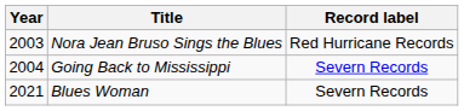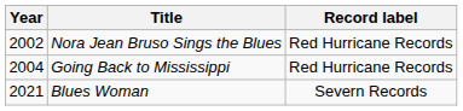 <table class="wikitable sortable">
 <tr>
 <th>Year</th>
 <th>Title</th>
 <th>Record label</th>
 </tr>
 <tr>
-<td>2003</td>
+<td>2002</td>
 <td><em>Nora Jean Bruso Sings the Blues</em></td>
 <td style="text-align:center;">Red Hurricane Records</td>
 </tr>
 <tr>
 <td>2004</td>
 <td><em>Going Back to Mississippi</em></td>
-<td style="text-align:center;"><a href='#'>Severn Records</a></td>
+<td style="text-align:center;">Red Hurricane Records</td>
 </tr>
 <tr>
 <td>2021</td>
 <td><em>Blues Woman</em></td>
 <td style="text-align:center;">Severn Records</td>
 </tr>
 </table>
